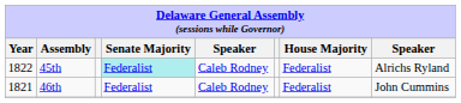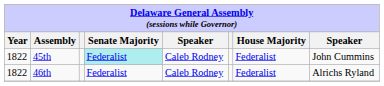 <table class=wikitable style="width: 94%" style="text-align: center;" align="center">
 <tr bgcolor=#cccccc>
 <th colspan=12 style="background: #ccccff;"><strong><a href='#'>Delaware General Assembly</a></strong> <br> <small> <em>(sessions while Governor)</em></small></th>
 </tr>
 <tr>
 <th>Year</th>
 <th>Assembly</th>
 <th></th>
 <th>Senate Majority</th>
 <th>Speaker</th>
 <th></th>
 <th>House Majority</th>
 <th>Speaker</th>
 </tr>
 <tr>
 <td>1822</td>
 <td><a href='#'>45th</a></td>
 <td></td>
 <td style="background: paleturquoise;"><a href='#'>Federalist</a></td>
 <td><a href='#'>Caleb Rodney</a></td>
 <td></td>
 <td><a href='#'>Federalist</a></td>
-<td>Alrichs Ryland</td>
+<td>John Cummins</td>
 </tr>
 <tr>
-<td>1821</td>
+<td>1822</td>
 <td><a href='#'>46th</a></td>
 <td></td>
 <td><a href='#'>Federalist</a></td>
 <td><a href='#'>Caleb Rodney</a></td>
 <td></td>
 <td><a href='#'>Federalist</a></td>
-<td>John Cummins</td>
+<td>Alrichs Ryland</td>
 </tr>
 <tr>
 </tr>
 </table>
